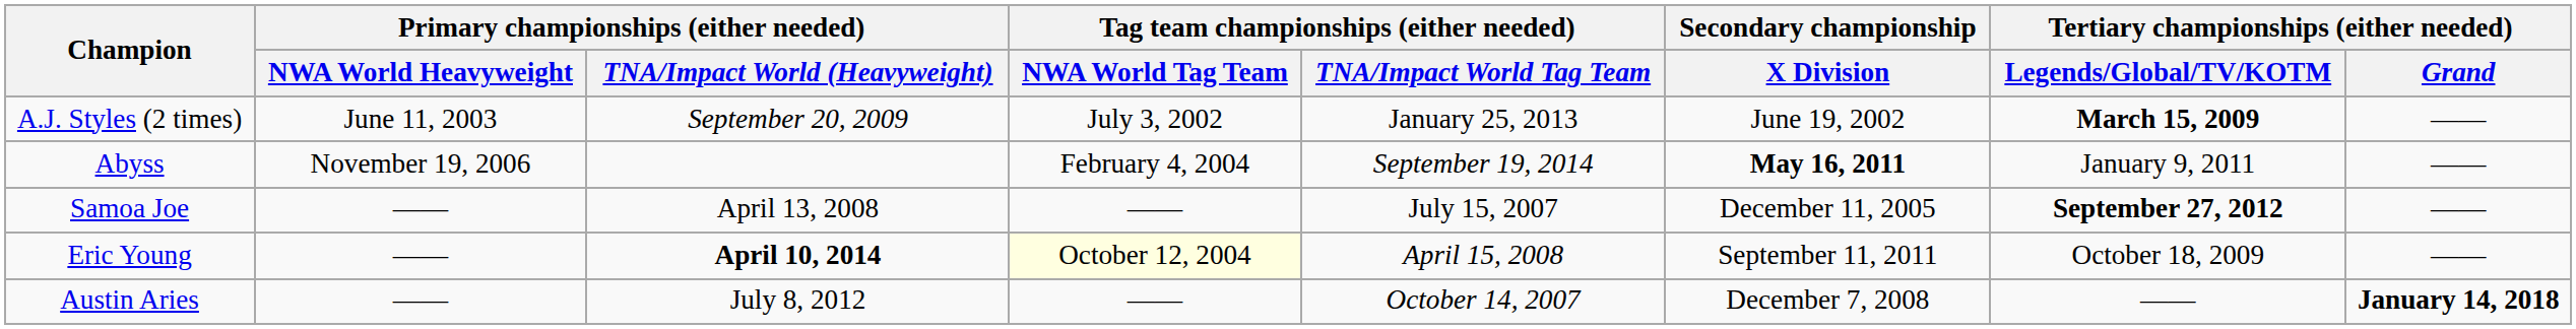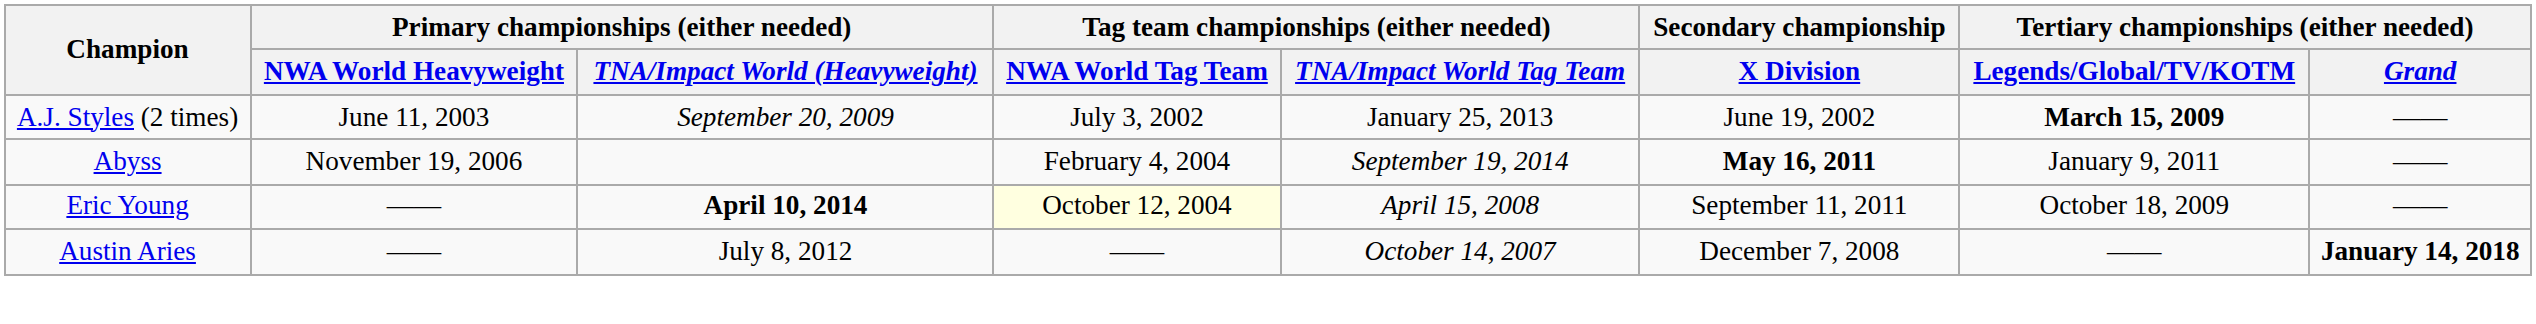 <table class="wikitable" style="font-size: 85%; text-align: center;" width="100%">
 <tr>
 <th rowspan=2>Champion</th>
 <th colspan=2>Primary championships (either needed)</th>
 <th colspan=2>Tag team championships (either needed)</th>
 <th>Secondary championship</th>
 <th colspan=2>Tertiary championships (either needed)</th>
 </tr>
 <tr>
 <th><a href='#'>NWA World Heavyweight</a></th>
 <th><em><a href='#'>TNA/Impact World (Heavyweight)</a></em></th>
 <th><a href='#'>NWA World Tag Team</a></th>
 <th><em><a href='#'>TNA/Impact World Tag Team</a></em></th>
 <th><a href='#'>X Division</a></th>
 <th><a href='#'>Legends/Global/TV/KOTM</a></th>
 <th><em><a href='#'>Grand</a></em></th>
 </tr>
 <tr>
 <td><a href='#'>A.J. Styles</a> (2 times)</td>
 <td>June 11, 2003</td>
 <td><em>September 20, 2009</em></td>
 <td>July 3, 2002<br></td>
 <td>January 25, 2013<br></td>
 <td>June 19, 2002</td>
 <td><strong>March 15, 2009</strong></td>
 <td>——</td>
 </tr>
 <tr>
 <td><a href='#'>Abyss</a></td>
 <td>November 19, 2006</td>
 <td></td>
 <td>February 4, 2004<br></td>
 <td><em>September 19, 2014</em><br></td>
 <td><strong>May 16, 2011</strong></td>
 <td>January 9, 2011</td>
 <td>——</td>
 </tr>
 <tr>
-<td><a href='#'>Samoa Joe</a></td>
-<td>——</td>
-<td>April 13, 2008</td>
-<td>——</td>
-<td>July 15, 2007<br></td>
-<td>December 11, 2005</td>
-<td><strong>September 27, 2012</strong></td>
-<td>——</td>
-</tr>
-<tr>
 <td><a href='#'>Eric Young</a></td>
 <td>——</td>
 <td><strong>April 10, 2014</strong></td>
 <td style="background: lightyellow;">October 12, 2004<br></td>
 <td><em>April 15, 2008</em><br></td>
 <td>September 11, 2011</td>
 <td>October 18, 2009</td>
 <td>——</td>
 </tr>
 <tr>
 <td><a href='#'>Austin Aries</a></td>
 <td>——</td>
 <td>July 8, 2012</td>
 <td>——</td>
 <td><em>October 14, 2007</em><br></td>
 <td>December 7, 2008</td>
 <td>——</td>
 <td><strong>January 14, 2018</strong></td>
 </tr>
 </table>
